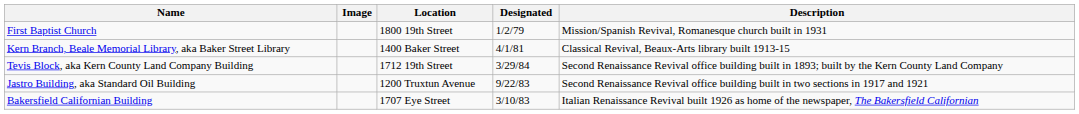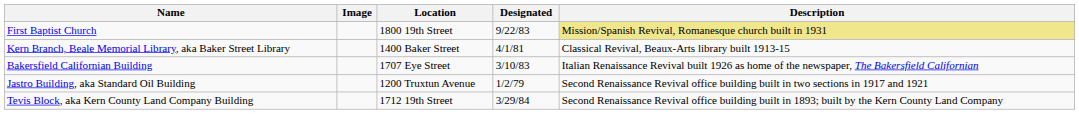 <table class="wikitable sortable" style="width:98%">
 <tr>
 <th>Name</th>
 <th class="unsortable">Image</th>
 <th>Location</th>
 <th>Designated</th>
 <th class="unsortable">Description</th>
 </tr>
 <tr>
 <td><a href='#'>First Baptist Church</a></td>
 <td></td>
 <td>1800 19th Street<br><small></small></td>
-<td>1/2/79</td>
-<td>Mission/Spanish Revival, Romanesque church built in 1931</td>
+<td>9/22/83</td>
+<td style="background: khaki;">Mission/Spanish Revival, Romanesque church built in 1931</td>
 </tr>
 <tr>
 <td><a href='#'>Kern Branch, Beale Memorial Library</a>, aka Baker Street Library</td>
 <td></td>
 <td>1400 Baker Street<br><small></small></td>
 <td>4/1/81</td>
 <td>Classical Revival, Beaux-Arts library built 1913-15</td>
 </tr>
 <tr>
+<td><a href='#'>Bakersfield Californian Building</a></td>
+<td></td>
+<td>1707 Eye Street<br><small></small></td>
+<td>3/10/83</td>
+<td>Italian Renaissance Revival built 1926 as home of the newspaper, <em><a href='#'>The Bakersfield Californian</a></em></td>
+</tr>
+<tr>
+<td><a href='#'>Jastro Building</a>, aka Standard Oil Building</td>
+<td></td>
+<td>1200 Truxtun Avenue<br><small></small></td>
+<td>1/2/79</td>
+<td>Second Renaissance Revival office building built in two sections in 1917 and 1921</td>
+</tr>
+<tr>
 <td><a href='#'>Tevis Block</a>, aka Kern County Land Company Building</td>
 <td></td>
 <td>1712 19th Street<br><small></small></td>
 <td>3/29/84</td>
 <td>Second Renaissance Revival office building built in 1893; built by the Kern County Land Company</td>
 </tr>
-<tr>
-<td><a href='#'>Jastro Building</a>, aka Standard Oil Building</td>
-<td></td>
-<td>1200 Truxtun Avenue<br><small></small></td>
-<td>9/22/83</td>
-<td>Second Renaissance Revival office building built in two sections in 1917 and 1921</td>
-</tr>
-<tr>
-<td><a href='#'>Bakersfield Californian Building</a></td>
-<td></td>
-<td>1707 Eye Street<br><small></small></td>
-<td>3/10/83</td>
-<td>Italian Renaissance Revival built 1926 as home of the newspaper, <em><a href='#'>The Bakersfield Californian</a></em></td>
-</tr>
 </table>
